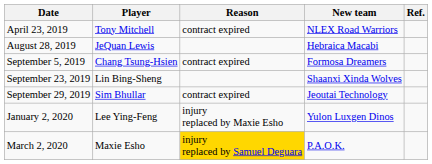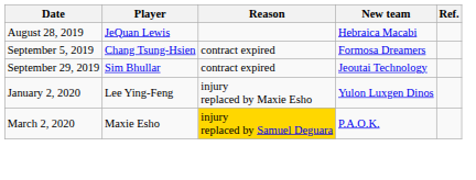 <table class="wikitable">
 <tr>
 <th>Date</th>
 <th>Player</th>
 <th>Reason</th>
 <th>New team</th>
 <th>Ref.</th>
-</tr>
-<tr>
-<td>April 23, 2019</td>
-<td><a href='#'>Tony Mitchell</a></td>
-<td>contract expired</td>
-<td><a href='#'>NLEX Road Warriors</a></td>
-<td></td>
 </tr>
 <tr>
 <td>August 28, 2019</td>
 <td><a href='#'>JeQuan Lewis</a></td>
 <td></td>
 <td><a href='#'>Hebraica Macabi</a></td>
 <td></td>
 </tr>
 <tr>
 <td>September 5, 2019</td>
 <td><a href='#'>Chang Tsung-Hsien</a></td>
 <td>contract expired</td>
 <td><a href='#'>Formosa Dreamers</a></td>
-<td></td>
-</tr>
-<tr>
-<td>September 23, 2019</td>
-<td>Lin Bing-Sheng</td>
-<td></td>
-<td><a href='#'>Shaanxi Xinda Wolves</a></td>
 <td></td>
 </tr>
 <tr>
 <td>September 29, 2019</td>
 <td><a href='#'>Sim Bhullar</a></td>
 <td>contract expired</td>
 <td><a href='#'>Jeoutai Technology</a></td>
 <td></td>
 </tr>
 <tr>
 <td>January 2, 2020</td>
 <td>Lee Ying-Feng</td>
 <td>injury<br>replaced by Maxie Esho</td>
 <td><a href='#'>Yulon Luxgen Dinos</a></td>
 <td></td>
 </tr>
 <tr>
 <td>March 2, 2020</td>
 <td>Maxie Esho</td>
 <td style="background: gold;">injury<br>replaced by <a href='#'>Samuel Deguara</a></td>
 <td><a href='#'>P.A.O.K.</a></td>
 <td></td>
 </tr>
 </table>
